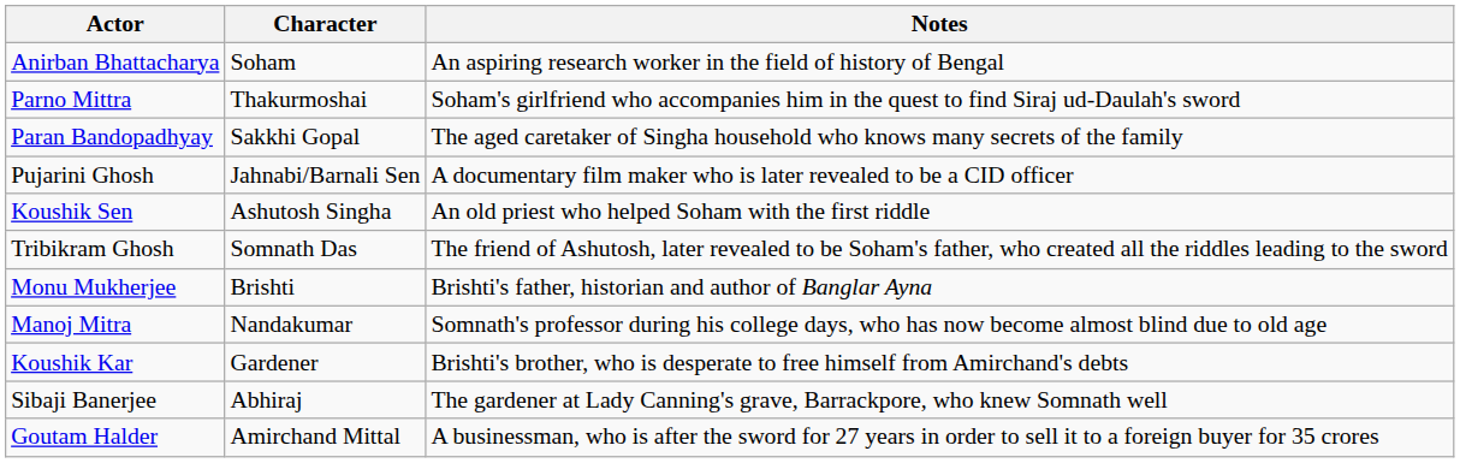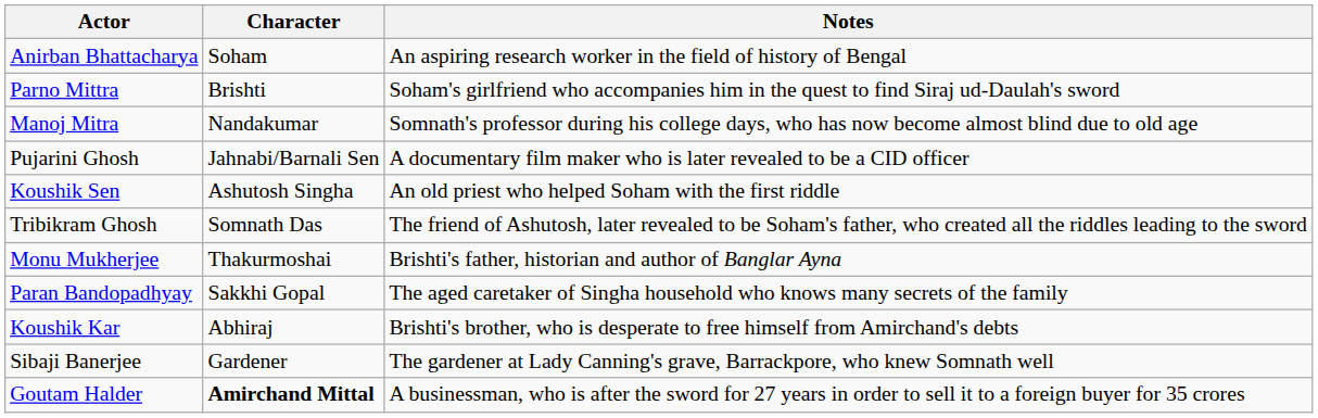 <table class="wikitable sortable">
 <tr>
 <th>Actor</th>
 <th>Character</th>
 <th>Notes</th>
 </tr>
 <tr>
 <td><a href='#'>Anirban Bhattacharya</a></td>
 <td>Soham</td>
 <td>An aspiring research worker in the field of history of Bengal</td>
 </tr>
 <tr>
 <td><a href='#'>Parno Mittra</a></td>
-<td>Thakurmoshai</td>
+<td>Brishti</td>
 <td>Soham's girlfriend who accompanies him in the quest to find Siraj ud-Daulah's sword</td>
 </tr>
 <tr>
-<td><a href='#'>Paran Bandopadhyay</a></td>
-<td>Sakkhi Gopal</td>
-<td>The aged caretaker of Singha household who knows many secrets of the family</td>
+<td><a href='#'>Manoj Mitra</a></td>
+<td>Nandakumar</td>
+<td>Somnath's professor during his college days, who has now become almost blind due to old age</td>
 </tr>
 <tr>
 <td>Pujarini Ghosh</td>
 <td>Jahnabi/Barnali Sen</td>
 <td>A documentary film maker who is later revealed to be a CID officer</td>
 </tr>
 <tr>
 <td><a href='#'>Koushik Sen</a></td>
 <td>Ashutosh Singha</td>
 <td>An old priest who helped Soham with the first riddle</td>
 </tr>
 <tr>
 <td>Tribikram Ghosh</td>
 <td>Somnath Das</td>
 <td>The friend of Ashutosh, later revealed to be Soham's father, who created all the riddles leading to the sword</td>
 </tr>
 <tr>
 <td><a href='#'>Monu Mukherjee</a></td>
-<td>Brishti</td>
+<td>Thakurmoshai</td>
 <td>Brishti's father, historian and author of <em>Banglar Ayna</em></td>
 </tr>
 <tr>
-<td><a href='#'>Manoj Mitra</a></td>
-<td>Nandakumar</td>
-<td>Somnath's professor during his college days, who has now become almost blind due to old age</td>
+<td><a href='#'>Paran Bandopadhyay</a></td>
+<td>Sakkhi Gopal</td>
+<td>The aged caretaker of Singha household who knows many secrets of the family</td>
 </tr>
 <tr>
 <td><a href='#'>Koushik Kar</a></td>
-<td>Gardener</td>
+<td>Abhiraj</td>
 <td>Brishti's brother, who is desperate to free himself from Amirchand's debts</td>
 </tr>
 <tr>
 <td>Sibaji Banerjee</td>
-<td>Abhiraj</td>
+<td>Gardener</td>
 <td>The gardener at Lady Canning's grave, Barrackpore, who knew Somnath well</td>
 </tr>
 <tr>
 <td><a href='#'>Goutam Halder</a></td>
-<td>Amirchand Mittal</td>
+<td><strong>Amirchand Mittal</strong></td>
 <td>A businessman, who is after the sword for 27 years in order to sell it to a foreign buyer for 35 crores</td>
 </tr>
 </table>
